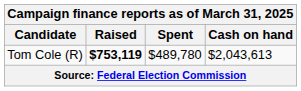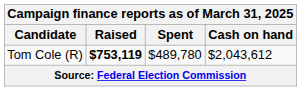 <table class="wikitable sortable">
 <tr>
 <th colspan=4>Campaign finance reports as of March 31, 2025</th>
 </tr>
 <tr style="text-align:center;">
 <th>Candidate</th>
 <th>Raised</th>
 <th>Spent</th>
 <th>Cash on hand</th>
 </tr>
 <tr>
 <td>Tom Cole (R)</td>
 <td><strong>$753,119</strong></td>
 <td>$489,780</td>
-<td>$2,043,613</td>
+<td>$2,043,612</td>
 </tr>
 <tr>
 <th colspan="4"><small>Source: <a href='#'>Federal Election Commission</a></small></th>
 </tr>
 </table>
